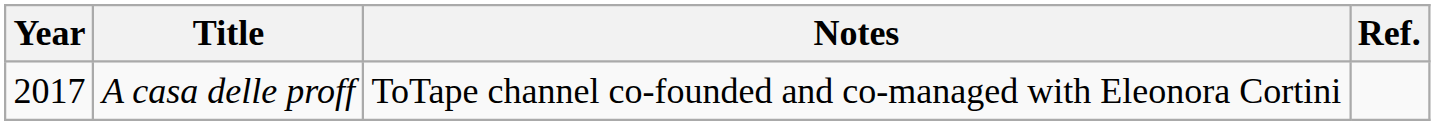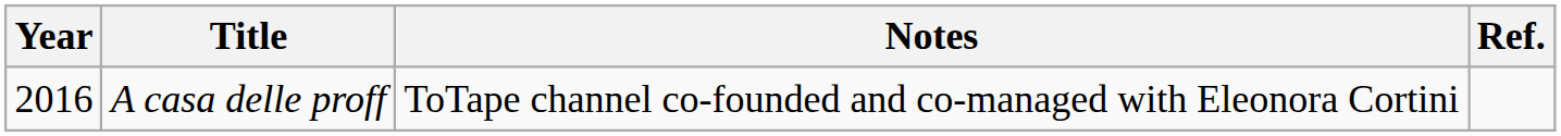 <table class="wikitable">
 <tr>
 <th>Year</th>
 <th>Title</th>
 <th>Notes</th>
 <th>Ref.</th>
 </tr>
 <tr>
-<td>2017</td>
+<td>2016</td>
 <td><em>A casa delle proff</em></td>
 <td>ToTape channel co-founded and co-managed with Eleonora Cortini</td>
 <td></td>
 </tr>
 </table>
